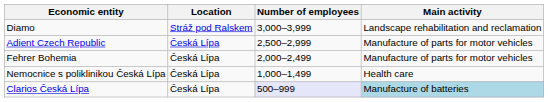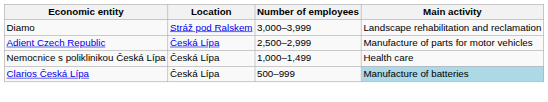 <table class="wikitable sortable">
 <tr>
 <th>Economic entity</th>
 <th>Location</th>
 <th>Number of employees</th>
 <th>Main activity</th>
 </tr>
 <tr>
 <td>Diamo</td>
 <td><a href='#'>Stráž pod Ralskem</a></td>
 <td>3,000–3,999</td>
 <td>Landscape rehabilitation and reclamation</td>
 </tr>
 <tr>
 <td><a href='#'>Adient Czech Republic</a></td>
 <td><a href='#'>Česká Lípa</a></td>
 <td>2,500–2,999</td>
 <td>Manufacture of parts for motor vehicles</td>
 </tr>
 <tr>
-<td>Fehrer Bohemia</td>
-<td>Česká Lípa</td>
-<td>2,000–2,499</td>
-<td>Manufacture of parts for motor vehicles</td>
-</tr>
-<tr>
 <td>Nemocnice s poliklinikou Česká Lípa</td>
 <td>Česká Lípa</td>
 <td>1,000–1,499</td>
 <td>Health care</td>
 </tr>
 <tr>
 <td><a href='#'>Clarios Česká Lípa</a></td>
 <td>Česká Lípa</td>
-<td style="background: lavender;">500–999</td>
+<td>500–999</td>
 <td style="background: lightblue;">Manufacture of batteries</td>
 </tr>
 </table>
